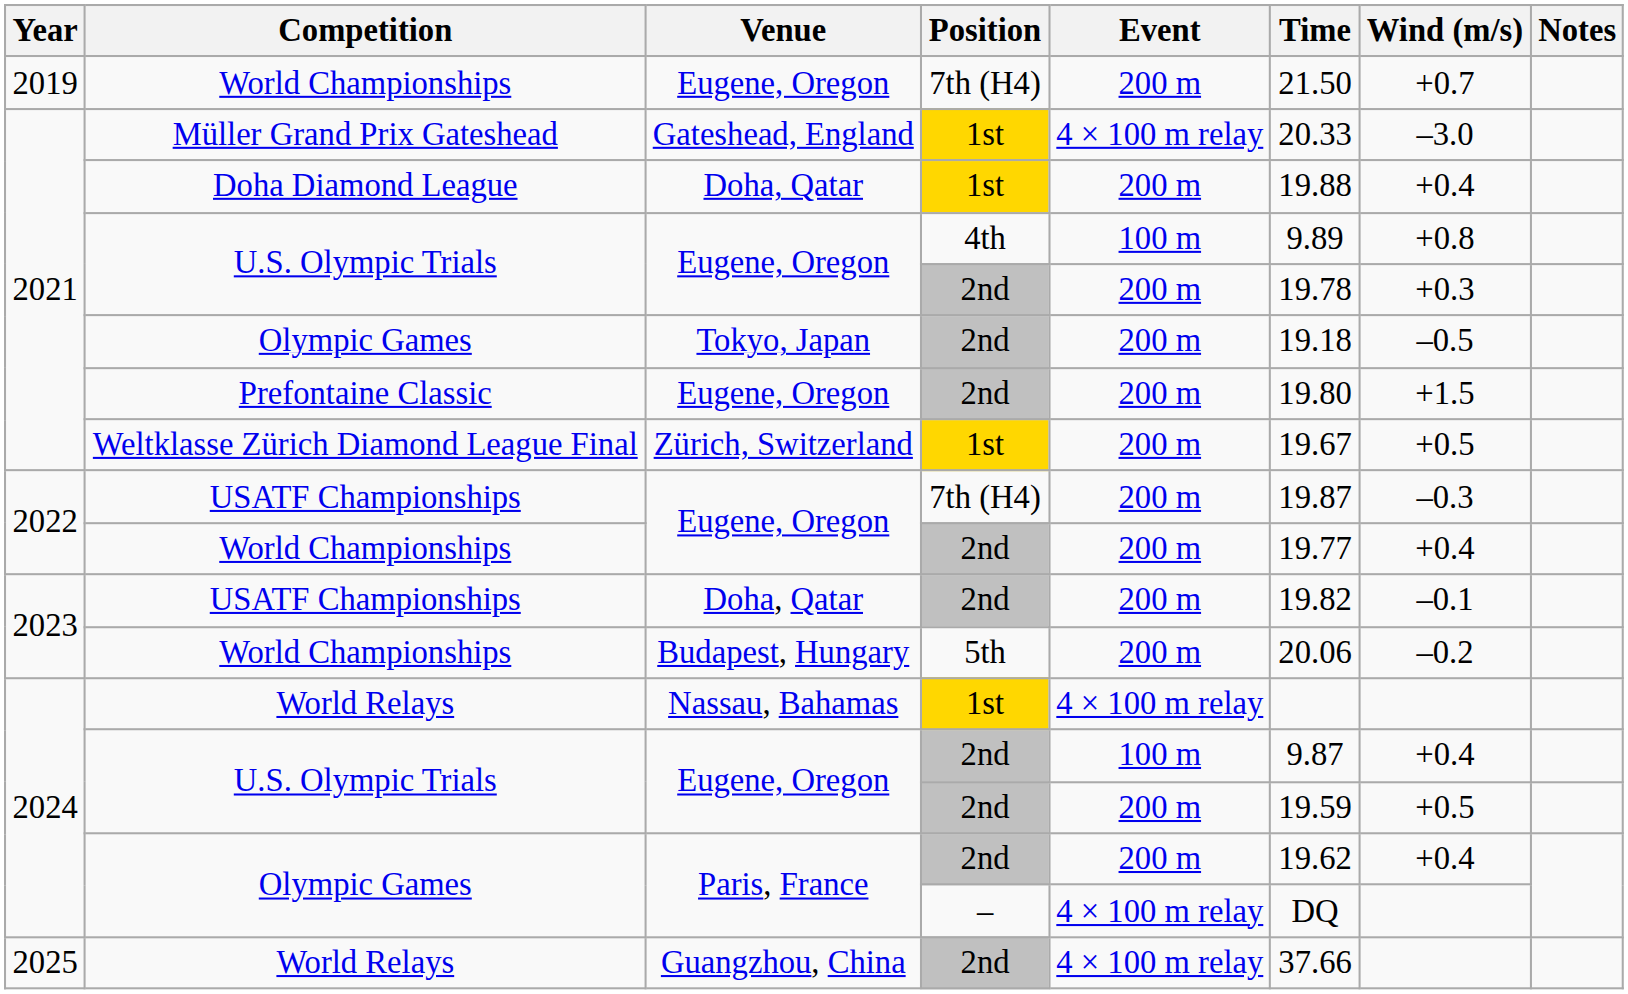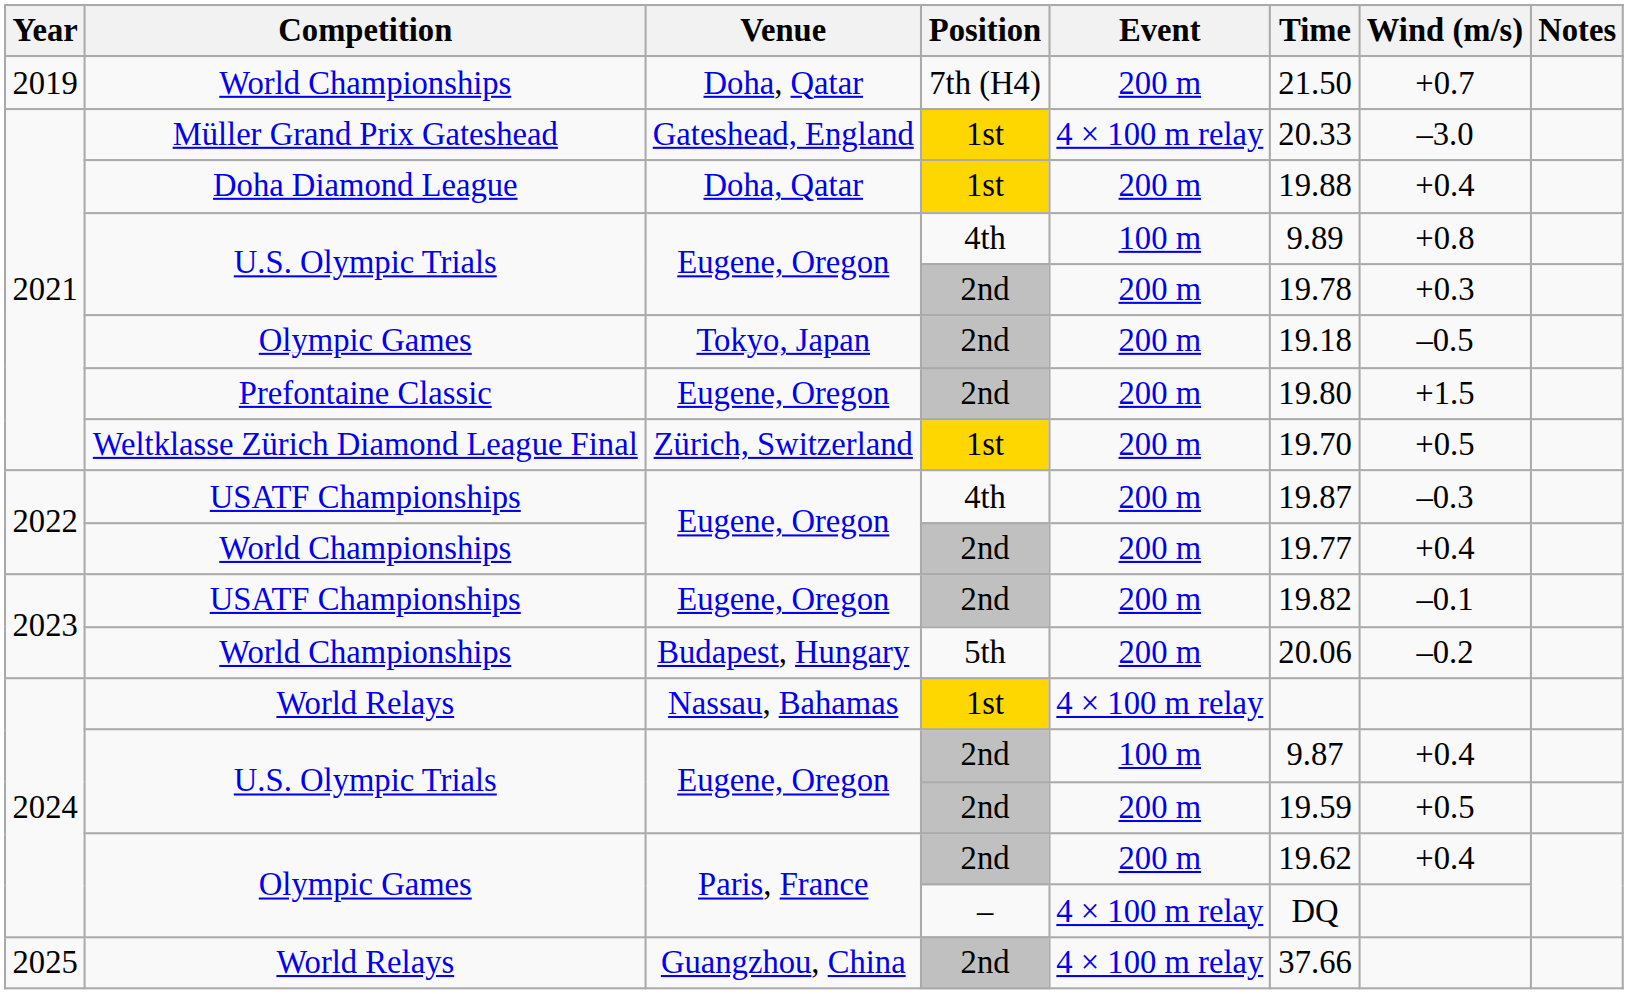 <table class="wikitable sortable" style=text-align:center>
 <tr>
 <th>Year</th>
 <th>Competition</th>
 <th>Venue</th>
 <th>Position</th>
 <th>Event</th>
 <th>Time</th>
 <th>Wind (m/s)</th>
 <th>Notes</th>
 </tr>
 <tr>
 <td>2019</td>
 <td><a href='#'>World Championships</a></td>
-<td><a href='#'>Eugene, Oregon</a></td>
+<td><a href='#'>Doha</a>, <a href='#'>Qatar</a></td>
 <td>7th (H4)</td>
 <td><a href='#'>200 m</a></td>
 <td>21.50</td>
 <td>+0.7</td>
 <td></td>
 </tr>
 <tr>
 <td rowspan=7>2021</td>
 <td><a href='#'>Müller Grand Prix Gateshead</a></td>
 <td><a href='#'>Gateshead, England</a></td>
 <td bgcolor=gold>1st</td>
 <td><a href='#'>4 × 100 m relay</a></td>
 <td>20.33</td>
 <td>–3.0</td>
 <td></td>
 </tr>
 <tr>
 <td><a href='#'>Doha Diamond League</a></td>
 <td><a href='#'>Doha, Qatar</a></td>
 <td bgcolor=gold>1st</td>
 <td><a href='#'>200 m</a></td>
 <td>19.88</td>
 <td>+0.4</td>
 <td></td>
 </tr>
 <tr>
 <td rowspan=2><a href='#'>U.S. Olympic Trials</a></td>
 <td rowspan=2><a href='#'>Eugene, Oregon</a></td>
 <td>4th</td>
 <td><a href='#'>100 m</a></td>
 <td>9.89</td>
 <td>+0.8</td>
 <td></td>
 </tr>
 <tr>
 <td bgcolor=silver>2nd</td>
 <td><a href='#'>200 m</a></td>
 <td>19.78</td>
 <td>+0.3</td>
 <td></td>
 </tr>
 <tr>
 <td><a href='#'>Olympic Games</a></td>
 <td><a href='#'>Tokyo, Japan</a></td>
 <td bgcolor=silver>2nd</td>
 <td><a href='#'>200 m</a></td>
 <td>19.18</td>
 <td>–0.5</td>
 <td></td>
 </tr>
 <tr>
 <td><a href='#'>Prefontaine Classic</a></td>
 <td><a href='#'>Eugene, Oregon</a></td>
 <td bgcolor=silver>2nd</td>
 <td><a href='#'>200 m</a></td>
 <td>19.80</td>
 <td>+1.5</td>
 <td></td>
 </tr>
 <tr>
 <td><a href='#'>Weltklasse Zürich Diamond League Final</a></td>
 <td><a href='#'>Zürich, Switzerland</a></td>
 <td bgcolor=gold>1st</td>
 <td><a href='#'>200 m</a></td>
-<td>19.67</td>
+<td>19.70</td>
 <td>+0.5</td>
 <td></td>
 </tr>
 <tr>
 <td rowspan=2>2022</td>
 <td><a href='#'>USATF Championships</a></td>
 <td rowspan=2><a href='#'>Eugene, Oregon</a></td>
-<td>7th (H4)</td>
+<td>4th</td>
 <td><a href='#'>200 m</a></td>
 <td>19.87</td>
 <td>–0.3</td>
 <td></td>
 </tr>
 <tr>
 <td><a href='#'>World Championships</a></td>
 <td bgcolor=silver>2nd</td>
 <td><a href='#'>200 m</a></td>
 <td>19.77</td>
 <td>+0.4</td>
 <td></td>
 </tr>
 <tr>
 <td rowspan=2>2023</td>
 <td><a href='#'>USATF Championships</a></td>
-<td><a href='#'>Doha</a>, <a href='#'>Qatar</a></td>
+<td><a href='#'>Eugene, Oregon</a></td>
 <td bgcolor=silver>2nd</td>
 <td><a href='#'>200 m</a></td>
 <td>19.82</td>
 <td>–0.1</td>
 <td></td>
 </tr>
 <tr>
 <td><a href='#'>World Championships</a></td>
 <td><a href='#'>Budapest</a>, <a href='#'>Hungary</a></td>
 <td>5th</td>
 <td><a href='#'>200 m</a></td>
 <td>20.06</td>
 <td>–0.2</td>
 <td></td>
 </tr>
 <tr>
 <td rowspan="5">2024</td>
 <td><a href='#'>World Relays</a></td>
 <td><a href='#'>Nassau</a>, <a href='#'>Bahamas</a></td>
 <td bgcolor=gold>1st</td>
 <td><a href='#'>4 × 100 m relay</a></td>
 <td></td>
 <td></td>
 <td></td>
 </tr>
 <tr>
 <td rowspan="2"><a href='#'>U.S. Olympic Trials</a></td>
 <td rowspan="2"><a href='#'>Eugene, Oregon</a></td>
 <td bgcolor=silver>2nd</td>
 <td><a href='#'>100 m</a></td>
 <td>9.87</td>
 <td>+0.4</td>
 <td></td>
 </tr>
 <tr>
 <td bgcolor=silver>2nd</td>
 <td><a href='#'>200 m</a></td>
 <td>19.59</td>
 <td>+0.5</td>
 <td></td>
 </tr>
 <tr>
 <td rowspan=2><a href='#'>Olympic Games</a></td>
 <td rowspan=2><a href='#'>Paris</a>, <a href='#'>France</a></td>
 <td bgcolor=silver>2nd</td>
 <td><a href='#'>200 m</a></td>
 <td>19.62</td>
 <td>+0.4</td>
 </tr>
 <tr>
 <td>–</td>
 <td><a href='#'>4 × 100 m relay</a></td>
 <td>DQ</td>
 <td></td>
 </tr>
 <tr>
 <td>2025</td>
 <td><a href='#'>World Relays</a></td>
 <td><a href='#'>Guangzhou</a>, <a href='#'>China</a></td>
 <td bgcolor=silver>2nd</td>
 <td><a href='#'>4 × 100 m relay</a></td>
 <td>37.66</td>
 <td></td>
 <td></td>
 </tr>
 </table>
